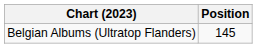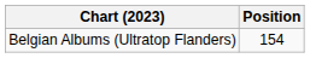 <table class="wikitable">
 <tr>
 <th>Chart (2023)</th>
 <th>Position</th>
 </tr>
 <tr>
 <td>Belgian Albums (Ultratop Flanders)</td>
-<td align="center">145</td>
+<td align="center">154</td>
 </tr>
 </table>
